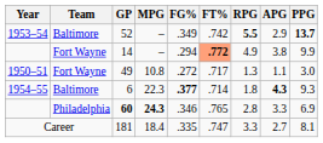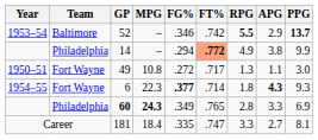 <table class="wikitable sortable" style="font-size:95%; text-align:right;">
 <tr>
 <th>Year</th>
 <th>Team</th>
 <th>GP</th>
 <th>MPG</th>
 <th>FG%</th>
 <th>FT%</th>
 <th>RPG</th>
 <th>APG</th>
 <th>PPG</th>
 </tr>
 <tr>
 <td style="text-align:left;"><a href='#'>1953–54</a></td>
 <td style="text-align:left;"><a href='#'>Baltimore</a></td>
 <td>52</td>
 <td>–</td>
-<td>.349</td>
+<td>.346</td>
 <td>.742</td>
 <td><strong>5.5</strong></td>
 <td>2.9</td>
 <td><strong>13.7</strong></td>
 </tr>
 <tr>
 <td style="text-align:left;"></td>
-<td style="text-align:left;"><a href='#'>Fort Wayne</a></td>
+<td style="text-align:left;"><a href='#'>Philadelphia</a></td>
 <td>14</td>
 <td>–</td>
 <td>.294</td>
 <td style="background: lightsalmon;"><strong>.772</strong></td>
 <td>4.9</td>
 <td>3.8</td>
 <td>9.9</td>
 </tr>
 <tr>
 <td style="text-align:left;"><a href='#'>1950–51</a></td>
 <td style="text-align:left;"><a href='#'>Fort Wayne</a></td>
 <td>49</td>
 <td>10.8</td>
 <td>.272</td>
 <td>.717</td>
 <td>1.3</td>
 <td>1.1</td>
 <td>3.0</td>
 </tr>
 <tr>
 <td style="text-align:left;"><a href='#'>1954–55</a></td>
-<td style="text-align:left;"><a href='#'>Baltimore</a></td>
+<td style="text-align:left;"><a href='#'>Fort Wayne</a></td>
 <td>6</td>
 <td>22.3</td>
 <td><strong>.377</strong></td>
 <td>.714</td>
 <td>1.8</td>
 <td><strong>4.3</strong></td>
 <td>9.3</td>
 </tr>
 <tr>
 <td style="text-align:left;"></td>
 <td style="text-align:left;"><a href='#'>Philadelphia</a></td>
 <td><strong>60</strong></td>
 <td><strong>24.3</strong></td>
-<td>.346</td>
+<td>.349</td>
 <td>.765</td>
 <td>2.8</td>
 <td>3.3</td>
 <td>6.9</td>
 </tr>
 <tr>
 <td colspan="2" style="text-align:center;">Career</td>
 <td>181</td>
 <td>18.4</td>
 <td>.335</td>
 <td>.747</td>
 <td>3.3</td>
 <td>2.7</td>
 <td>8.1</td>
 </tr>
 </table>
